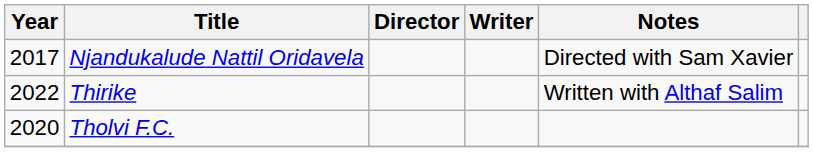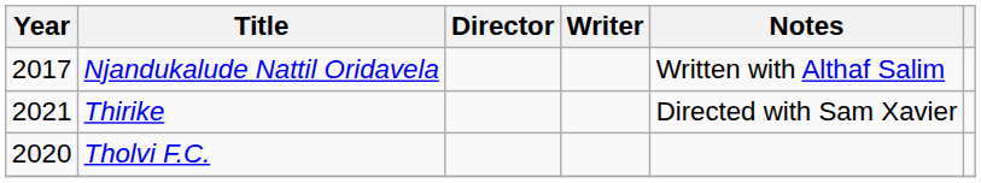 <table class="wikitable sortable">
 <tr>
 <th>Year</th>
 <th>Title</th>
 <th>Director</th>
 <th>Writer</th>
 <th>Notes</th>
 <th></th>
 </tr>
 <tr>
 <td>2017</td>
 <td><em><a href='#'>Njandukalude Nattil Oridavela</a></em></td>
 <td></td>
 <td></td>
-<td>Directed with Sam Xavier</td>
+<td>Written with <a href='#'>Althaf Salim</a></td>
 <td></td>
 </tr>
 <tr>
-<td>2022</td>
+<td>2021</td>
 <td><em><a href='#'>Thirike</a></em></td>
 <td></td>
 <td></td>
-<td>Written with <a href='#'>Althaf Salim</a></td>
+<td>Directed with Sam Xavier</td>
 <td></td>
 </tr>
 <tr>
 <td>2020</td>
 <td><em><a href='#'>Tholvi F.C.</a></em></td>
 <td></td>
 <td></td>
 <td></td>
 <td></td>
 </tr>
 <tr>
 </tr>
 </table>
